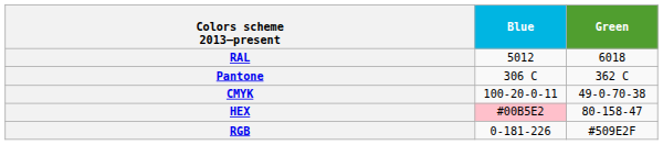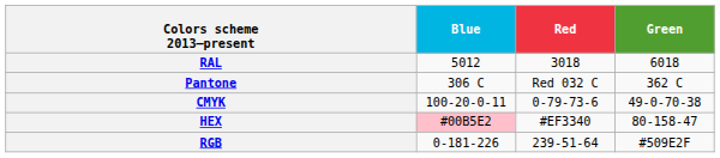 <table class="wikitable" style="margin:1em auto; width:60%; text-align:center;">
 <tr>
 <th scope="col"><br>Colors scheme<br>2013–present</th>
 <th scope="col" style="background:#00B5E2; width:100px; color:white;">Blue</th>
+<th scope="col" style="background:#EF3340; width:100px; color:white;">Red</th>
 <th scope="col" style="background:#509E2F; width:100px; color:white;">Green</th>
 </tr>
 <tr>
 <th scope="row"><a href='#'>RAL</a></th>
 <td>5012</td>
+<td>3018</td>
 <td>6018</td>
 </tr>
 <tr>
 <th scope="row"><a href='#'>Pantone</a></th>
 <td>306 C</td>
+<td>Red 032 C</td>
 <td>362 C</td>
 </tr>
 <tr>
 <th scope="row"><a href='#'>CMYK</a></th>
 <td>100-20-0-11</td>
+<td>0-79-73-6</td>
 <td>49-0-70-38</td>
 </tr>
 <tr>
 <th scope="row"><a href='#'>HEX</a></th>
 <td style="background: pink;">#00B5E2</td>
+<td>#EF3340</td>
 <td>80-158-47</td>
 </tr>
 <tr>
 <th scope="row"><a href='#'>RGB</a></th>
 <td>0-181-226</td>
+<td>239-51-64</td>
 <td>#509E2F</td>
 </tr>
 </table>
